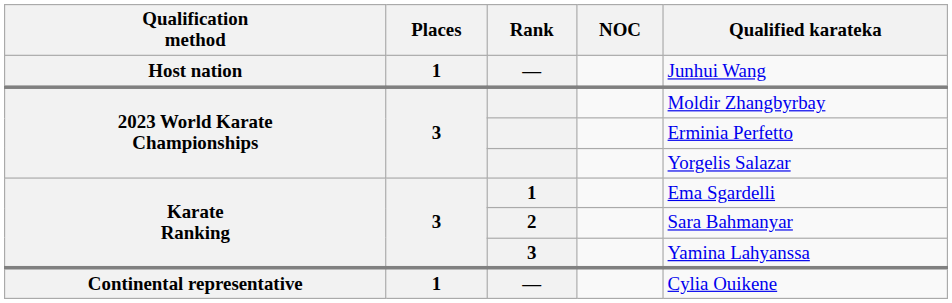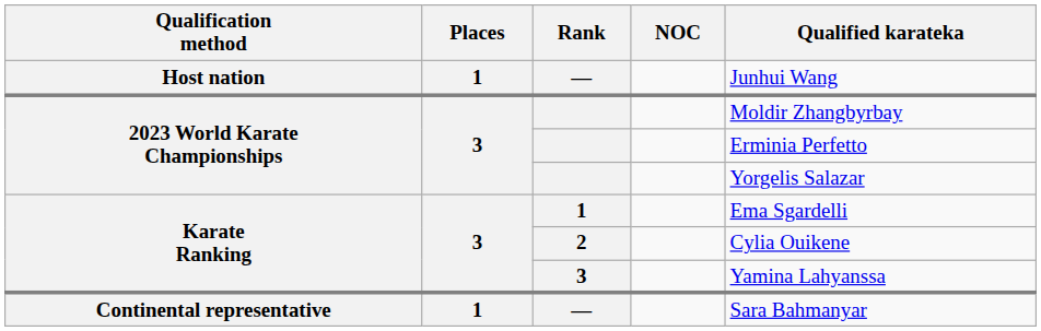 <table class="wikitable" width=800>
 <tr>
 <th>Qualification<br>method</th>
 <th>Places</th>
 <th>Rank</th>
 <th>NOC</th>
 <th>Qualified karateka</th>
 </tr>
 <tr style="border-bottom: 3px solid grey;">
 <th>Host nation</th>
 <th>1</th>
 <th>—</th>
 <td></td>
 <td><a href='#'>Junhui Wang</a></td>
 </tr>
 <tr>
 <th rowspan=3>2023 World Karate<br>Championships</th>
 <th rowspan=3>3</th>
 <th></th>
 <td></td>
 <td><a href='#'>Moldir Zhangbyrbay</a></td>
 </tr>
 <tr>
 <th></th>
 <td></td>
 <td><a href='#'>Erminia Perfetto</a></td>
 </tr>
 <tr>
 <th></th>
 <td></td>
 <td><a href='#'>Yorgelis Salazar</a></td>
 </tr>
 <tr>
 <th rowspan=3>Karate<br>Ranking</th>
 <th rowspan=3>3</th>
 <th>1</th>
 <td></td>
 <td><a href='#'>Ema Sgardelli</a></td>
 </tr>
 <tr>
 <th>2</th>
 <td></td>
-<td><a href='#'>Sara Bahmanyar</a></td>
+<td><a href='#'>Cylia Ouikene</a></td>
 </tr>
 <tr>
 <th>3</th>
 <td></td>
 <td><a href='#'>Yamina Lahyanssa</a></td>
 </tr>
 <tr>
 </tr>
 <tr style="border-top: 3px solid grey;">
 <th rowspan=5>Continental representative</th>
 <th>1</th>
 <th>—</th>
 <td></td>
-<td><a href='#'>Cylia Ouikene</a></td>
+<td><a href='#'>Sara Bahmanyar</a></td>
 </tr>
 </table>
